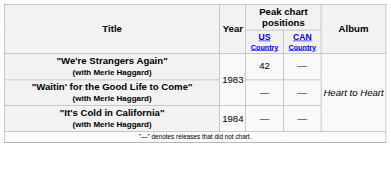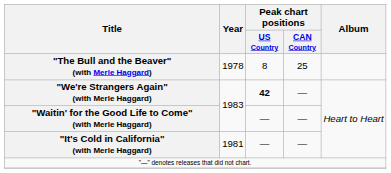 <table class="wikitable plainrowheaders" style="text-align:center;" border="1">
 <tr>
 <th scope="col" rowspan="2" style="width:22em;">Title</th>
 <th scope="col" rowspan="2">Year</th>
 <th scope="col" colspan="2">Peak chart<br>positions</th>
 <th scope="col" rowspan="2">Album</th>
 </tr>
 <tr>
 <th scope="col" style="width:3.9em;font-size:90%;"><a href='#'>US<br><small>Country</small></a><br></th>
 <th scope="col" style="width:3.9em;font-size:90%;"><a href='#'>CAN<br><small>Country</small></a><br></th>
 </tr>
 <tr>
+<th scope="row">"The Bull and the Beaver"<br><small>(with <a href='#'>Merle Haggard</a>)</small></th>
+<td>1978</td>
+<td>8</td>
+<td>25</td>
+<td></td>
+</tr>
+<tr>
 <th scope="row">"We're Strangers Again"<br><small>(with Merle Haggard)</small></th>
 <td rowspan="2">1983</td>
-<td>42</td>
+<td><strong>42</strong></td>
 <td>—</td>
 <td rowspan="3"><em>Heart to Heart</em></td>
 </tr>
 <tr>
 <th scope="row">"Waitin' for the Good Life to Come"<br><small>(with Merle Haggard)</small></th>
 <td>—</td>
 <td>—</td>
 </tr>
 <tr>
 <th scope="row">"It's Cold in California"<br><small>(with Merle Haggard)</small></th>
-<td>1984</td>
+<td>1981</td>
 <td>—</td>
 <td>—</td>
 </tr>
 <tr>
 <td align="center" colspan="5" style="font-size: 8pt">"—" denotes releases that did not chart.</td>
 </tr>
 <tr>
 </tr>
 </table>
